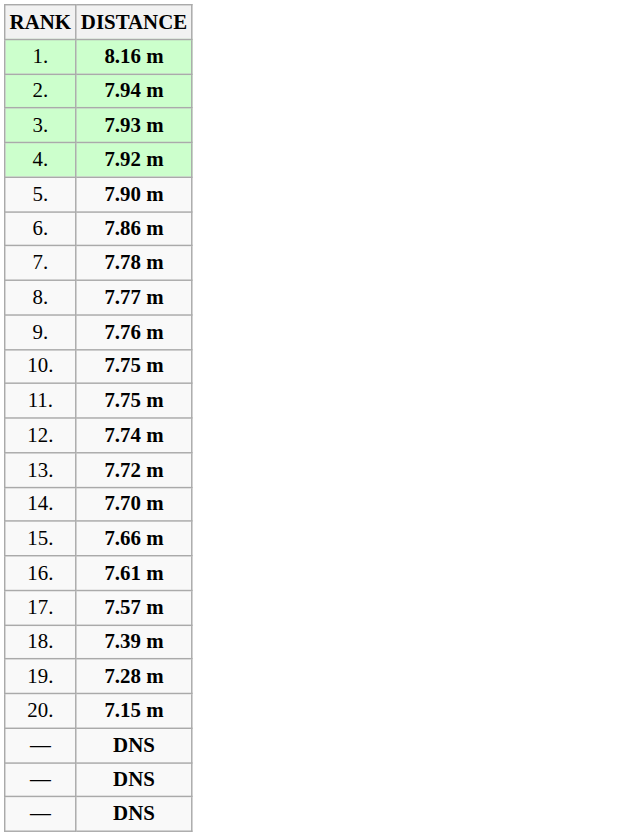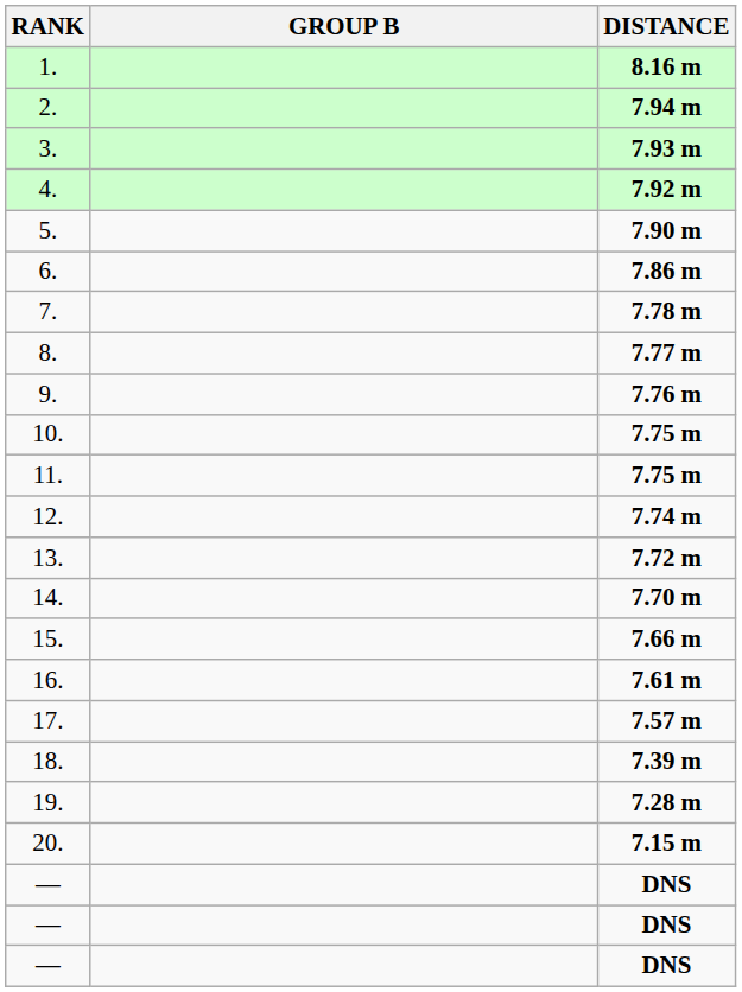 <table class="wikitable" style="border-collapse: collapse; font-size: 90%;">
 <tr>
 <th>RANK</th>
+<th style="width: 20em">GROUP B</th>
 <th style="width: 5em">DISTANCE</th>
 </tr>
 <tr style="background:#ccffcc;">
 <td align="center">1.</td>
+<td></td>
 <td align="center"><strong>8.16 m</strong></td>
 </tr>
 <tr style="background:#ccffcc;">
 <td align="center">2.</td>
+<td></td>
 <td align="center"><strong>7.94 m</strong></td>
 </tr>
 <tr style="background:#ccffcc;">
 <td align="center">3.</td>
+<td></td>
 <td align="center"><strong>7.93 m</strong></td>
 </tr>
 <tr style="background:#ccffcc;">
 <td align="center">4.</td>
+<td></td>
 <td align="center"><strong>7.92 m</strong></td>
 </tr>
 <tr>
 <td align="center">5.</td>
+<td></td>
 <td align="center"><strong>7.90 m</strong></td>
 </tr>
 <tr>
 <td align="center">6.</td>
+<td></td>
 <td align="center"><strong>7.86 m</strong></td>
 </tr>
 <tr>
 <td align="center">7.</td>
+<td></td>
 <td align="center"><strong>7.78 m</strong></td>
 </tr>
 <tr>
 <td align="center">8.</td>
+<td></td>
 <td align="center"><strong>7.77 m</strong></td>
 </tr>
 <tr>
 <td align="center">9.</td>
+<td></td>
 <td align="center"><strong>7.76 m</strong></td>
 </tr>
 <tr>
 <td align="center">10.</td>
+<td></td>
 <td align="center"><strong>7.75 m</strong></td>
 </tr>
 <tr>
 <td align="center">11.</td>
+<td></td>
 <td align="center"><strong>7.75 m</strong></td>
 </tr>
 <tr>
 <td align="center">12.</td>
+<td></td>
 <td align="center"><strong>7.74 m</strong></td>
 </tr>
 <tr>
 <td align="center">13.</td>
+<td></td>
 <td align="center"><strong>7.72 m</strong></td>
 </tr>
 <tr>
 <td align="center">14.</td>
+<td></td>
 <td align="center"><strong>7.70 m</strong></td>
 </tr>
 <tr>
 <td align="center">15.</td>
+<td></td>
 <td align="center"><strong>7.66 m</strong></td>
 </tr>
 <tr>
 <td align="center">16.</td>
+<td></td>
 <td align="center"><strong>7.61 m</strong></td>
 </tr>
 <tr>
 <td align="center">17.</td>
+<td></td>
 <td align="center"><strong>7.57 m</strong></td>
 </tr>
 <tr>
 <td align="center">18.</td>
+<td></td>
 <td align="center"><strong>7.39 m</strong></td>
 </tr>
 <tr>
 <td align="center">19.</td>
+<td></td>
 <td align="center"><strong>7.28 m</strong></td>
 </tr>
 <tr>
 <td align="center">20.</td>
+<td></td>
 <td align="center"><strong>7.15 m</strong></td>
 </tr>
 <tr>
 <td align="center">—</td>
+<td></td>
 <td align="center"><strong>DNS</strong></td>
 </tr>
 <tr>
 <td align="center">—</td>
+<td></td>
 <td align="center"><strong>DNS</strong></td>
 </tr>
 <tr>
 <td align="center">—</td>
+<td></td>
 <td align="center"><strong>DNS</strong></td>
 </tr>
 </table>
